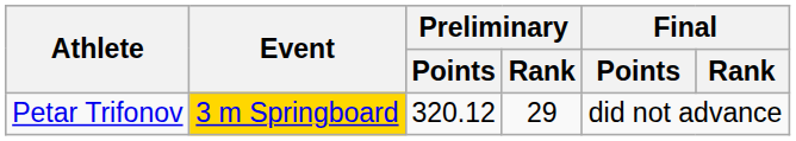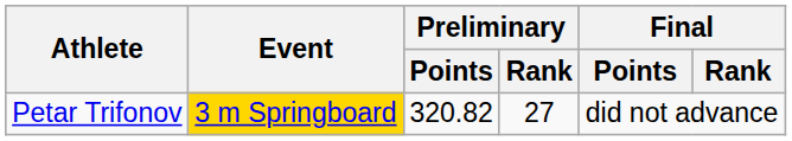 <table class="wikitable" style="font-size:90%; text-align: center">
 <tr>
 <th rowspan="2">Athlete</th>
 <th rowspan="2">Event</th>
 <th colspan="2">Preliminary</th>
 <th colspan="2">Final</th>
 </tr>
 <tr>
 <th>Points</th>
 <th>Rank</th>
 <th>Points</th>
 <th>Rank</th>
 </tr>
 <tr align=center>
 <td align=left><a href='#'>Petar Trifonov</a></td>
 <td style="background: gold;"><a href='#'>3 m Springboard</a></td>
-<td>320.12</td>
-<td>29</td>
+<td>320.82</td>
+<td>27</td>
 <td colspan=3>did not advance</td>
 </tr>
 </table>
